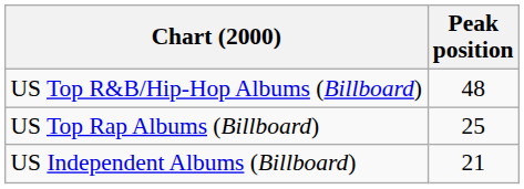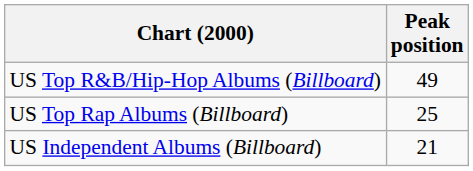 <table class="wikitable sortable">
 <tr>
 <th>Chart (2000)</th>
 <th>Peak<br>position</th>
 </tr>
 <tr>
 <td>US <a href='#'>Top R&B/Hip-Hop Albums</a> (<em><a href='#'>Billboard</a></em>)</td>
-<td style="text-align:center;">48</td>
+<td style="text-align:center;">49</td>
 </tr>
 <tr>
 <td>US <a href='#'>Top Rap Albums</a> (<em>Billboard</em>)</td>
 <td style="text-align:center;">25</td>
 </tr>
 <tr>
 <td>US <a href='#'>Independent Albums</a> (<em>Billboard</em>)</td>
 <td style="text-align:center;">21</td>
 </tr>
 </table>
